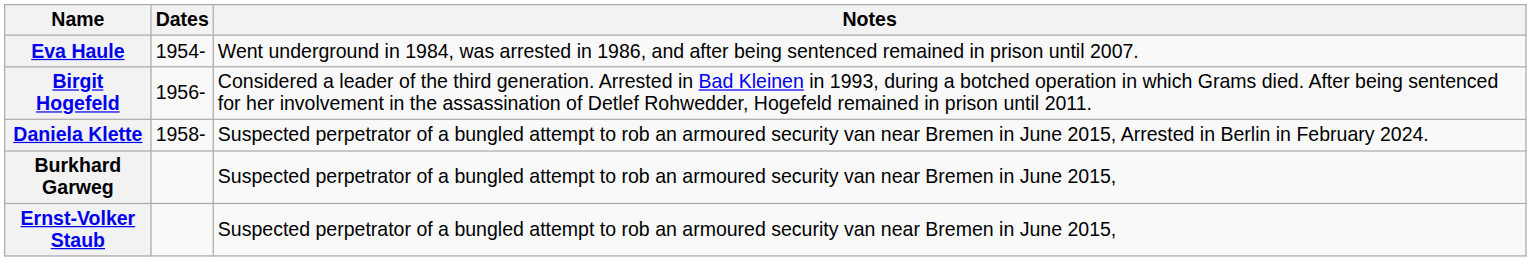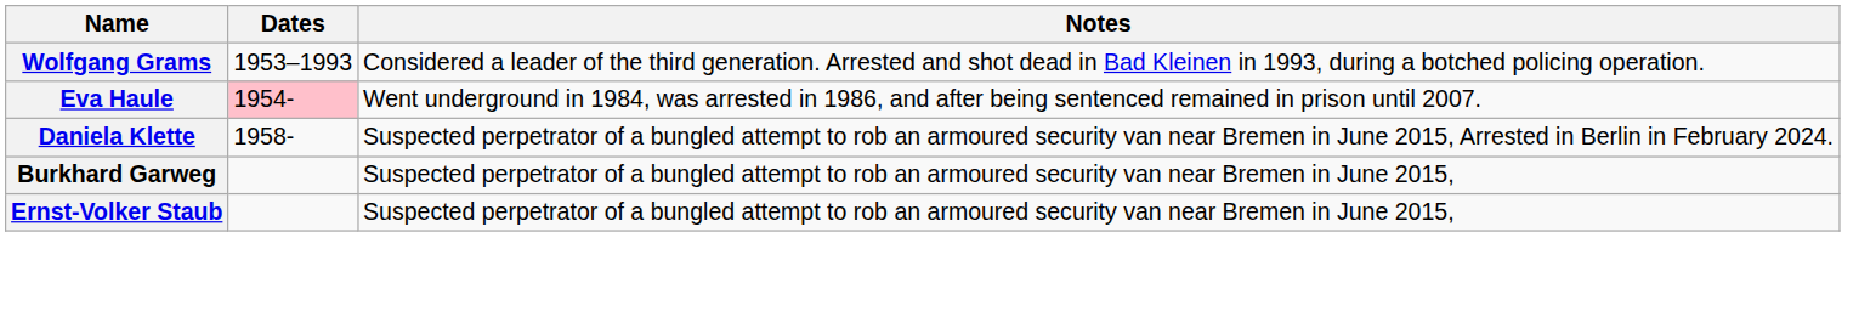 <table class="wikitable sortable plainrowheaders">
 <tr>
 <th scope="col">Name</th>
 <th scope="col">Dates</th>
 <th scope="col">Notes</th>
 </tr>
 <tr>
-<th scope="row"><a href='#'>Eva Haule</a></th>
-<td>1954-</td>
-<td>Went underground in 1984, was arrested in 1986, and after being sentenced remained in prison until 2007.</td>
+<th scope="row"><a href='#'>Wolfgang Grams</a></th>
+<td>1953–1993</td>
+<td>Considered a leader of the third generation. Arrested and shot dead in <a href='#'>Bad Kleinen</a> in 1993, during a botched policing operation.</td>
 </tr>
 <tr>
-<th scope="row"><a href='#'>Birgit Hogefeld</a></th>
-<td>1956-</td>
-<td>Considered a leader of the third generation. Arrested in <a href='#'>Bad Kleinen</a> in 1993, during a botched operation in which Grams died. After being sentenced for her involvement in the assassination of Detlef Rohwedder, Hogefeld remained in prison until 2011.</td>
+<th scope="row"><a href='#'>Eva Haule</a></th>
+<td style="background: pink;">1954-</td>
+<td>Went underground in 1984, was arrested in 1986, and after being sentenced remained in prison until 2007.</td>
 </tr>
 <tr>
 <th scope="row"><a href='#'>Daniela Klette</a></th>
 <td>1958-</td>
 <td>Suspected perpetrator of a bungled attempt to rob an armoured security van near Bremen in June 2015, Arrested in Berlin in February 2024.</td>
 </tr>
 <tr>
 <th scope="row">Burkhard Garweg</th>
 <td></td>
 <td>Suspected perpetrator of a bungled attempt to rob an armoured security van near Bremen in June 2015,</td>
 </tr>
 <tr>
 <th scope="row"><a href='#'>Ernst-Volker Staub</a></th>
 <td></td>
 <td>Suspected perpetrator of a bungled attempt to rob an armoured security van near Bremen in June 2015,</td>
 </tr>
 </table>
